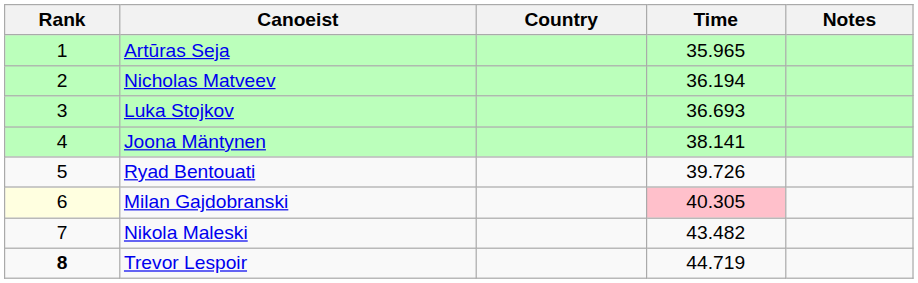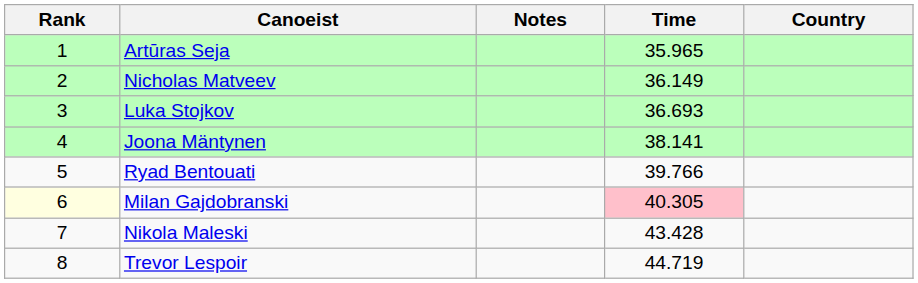 <table class="wikitable" style="text-align:center;width: 60%">
 <tr>
 <th>Rank</th>
 <th>Canoeist</th>
+<th>Notes</th>
+<th>Time</th>
 <th>Country</th>
-<th>Time</th>
-<th>Notes</th>
 </tr>
 <tr bgcolor=bbffbb>
 <td>1</td>
 <td align="left"><a href='#'>Artūras Seja</a></td>
+<td></td>
+<td>35.965</td>
 <td align="left"></td>
-<td>35.965</td>
-<td></td>
 </tr>
 <tr bgcolor=bbffbb>
 <td>2</td>
 <td align="left"><a href='#'>Nicholas Matveev</a></td>
+<td></td>
+<td>36.149</td>
 <td align="left"></td>
-<td>36.194</td>
-<td></td>
 </tr>
 <tr bgcolor=bbffbb>
 <td>3</td>
 <td align="left"><a href='#'>Luka Stojkov</a></td>
+<td></td>
+<td>36.693</td>
 <td align="left"></td>
-<td>36.693</td>
-<td></td>
 </tr>
 <tr bgcolor=bbffbb>
 <td>4</td>
 <td align="left"><a href='#'>Joona Mäntynen</a></td>
+<td></td>
+<td>38.141</td>
 <td align="left"></td>
-<td>38.141</td>
-<td></td>
 </tr>
 <tr>
 <td>5</td>
 <td align="left"><a href='#'>Ryad Bentouati</a></td>
+<td></td>
+<td>39.766</td>
 <td align="left"></td>
-<td>39.726</td>
-<td></td>
 </tr>
 <tr>
 <td style="background: lightyellow;">6</td>
 <td align="left"><a href='#'>Milan Gajdobranski</a></td>
+<td></td>
+<td style="background: pink;">40.305</td>
 <td align="left"></td>
-<td style="background: pink;">40.305</td>
-<td></td>
 </tr>
 <tr>
 <td>7</td>
 <td align="left"><a href='#'>Nikola Maleski</a></td>
+<td></td>
+<td>43.428</td>
 <td align="left"></td>
-<td>43.482</td>
-<td></td>
 </tr>
 <tr>
-<td><strong>8</strong></td>
+<td>8</td>
 <td align="left"><a href='#'>Trevor Lespoir</a></td>
+<td></td>
+<td>44.719</td>
 <td align="left"></td>
-<td>44.719</td>
-<td></td>
 </tr>
 </table>
